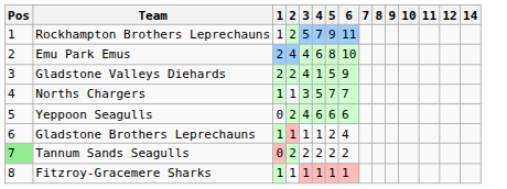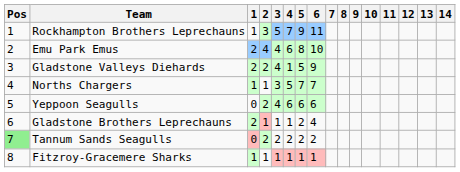 <table class="wikitable">
 <tr>
 <th>Pos</th>
 <th>Team</th>
 <th>1</th>
 <th>2</th>
 <th>3</th>
 <th>4</th>
 <th>5</th>
 <th>6</th>
 <th>7</th>
 <th>8</th>
 <th>9</th>
 <th>10</th>
 <th>11</th>
 <th>12</th>
+<th>13</th>
 <th>14</th>
 </tr>
 <tr>
 <td>1</td>
 <td> Rockhampton Brothers Leprechauns</td>
 <td>1</td>
-<td style="background:#ccffcc;">2</td>
+<td style="background:#ccffcc;">3</td>
 <td style="background:#99ccff;">5</td>
 <td style="background:#99ccff;">7</td>
 <td style="background:#99ccff;">9</td>
 <td style="background:#99ccff;">11</td>
+<td></td>
 <td></td>
 <td></td>
 <td></td>
 <td></td>
 <td></td>
 <td></td>
 <td></td>
 </tr>
 <tr>
 <td>2</td>
 <td> Emu Park Emus</td>
 <td style="background:#99ccff;">2</td>
 <td style="background:#99ccff;">4</td>
 <td style="background:#ccffcc;">4</td>
 <td style="background:#ccffcc;">6</td>
 <td style="background:#ccffcc;">8</td>
 <td style="background:#ccffcc;">10</td>
 <td></td>
 <td></td>
 <td></td>
 <td></td>
 <td></td>
 <td></td>
 <td></td>
+<td></td>
 </tr>
 <tr>
 <td>3</td>
 <td> Gladstone Valleys Diehards</td>
 <td style="background:#ccffcc;">2</td>
 <td style="background:#ccffcc;">2</td>
 <td style="background:#ccffcc;">4</td>
 <td style="background:#ccffcc;">1</td>
 <td style="background:#ccffcc;">5</td>
 <td style="background:#ccffcc;">9</td>
+<td></td>
 <td></td>
 <td></td>
 <td></td>
 <td></td>
 <td></td>
 <td></td>
 <td></td>
 </tr>
 <tr>
 <td>4</td>
 <td> Norths Chargers</td>
 <td style="background:#ccffcc;">1</td>
 <td>1</td>
 <td style="background:#ccffcc;">3</td>
 <td style="background:#ccffcc;">5</td>
 <td style="background:#ccffcc;">7</td>
 <td style="background:#ccffcc;">7</td>
 <td></td>
 <td></td>
 <td></td>
 <td></td>
 <td></td>
 <td></td>
 <td></td>
+<td></td>
 </tr>
 <tr>
 <td>5</td>
 <td> Yeppoon Seagulls</td>
 <td>0</td>
 <td style="background:#ccffcc;">2</td>
 <td style="background:#ccffcc;">4</td>
 <td style="background:#ccffcc;">6</td>
 <td style="background:#ccffcc;">6</td>
 <td style="background:#ccffcc;">6</td>
 <td></td>
 <td></td>
 <td></td>
 <td></td>
 <td></td>
 <td></td>
 <td></td>
+<td></td>
 </tr>
 <tr>
 <td>6</td>
 <td> Gladstone Brothers Leprechauns</td>
-<td style="background:#ccffcc;">1</td>
+<td style="background:#ccffcc;">2</td>
 <td style="background:#ffbbbb;">1</td>
 <td>1</td>
 <td>1</td>
 <td>2</td>
 <td>4</td>
+<td></td>
 <td></td>
 <td></td>
 <td></td>
 <td></td>
 <td></td>
 <td></td>
 <td></td>
 </tr>
 <tr>
 <td style="background: lightgreen;">7</td>
 <td> Tannum Sands Seagulls</td>
 <td style="background:#ffbbbb;">0</td>
 <td style="background:#ccffcc;">2</td>
 <td>2</td>
 <td>2</td>
 <td>2</td>
 <td>2</td>
 <td></td>
 <td></td>
 <td></td>
 <td></td>
 <td></td>
 <td></td>
 <td></td>
+<td></td>
 </tr>
 <tr>
 <td>8</td>
 <td> Fitzroy-Gracemere Sharks</td>
 <td style="background:#ccffcc;">1</td>
 <td>1</td>
 <td style="background:#ffbbbb;">1</td>
 <td style="background:#ffbbbb;">1</td>
 <td style="background:#ffbbbb;">1</td>
 <td style="background:#ffbbbb;">1</td>
 <td></td>
 <td></td>
 <td></td>
 <td></td>
 <td></td>
 <td></td>
 <td></td>
+<td></td>
 </tr>
 </table>
